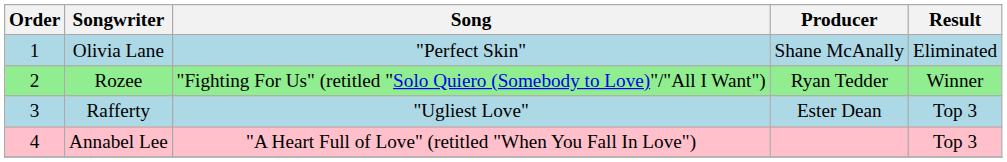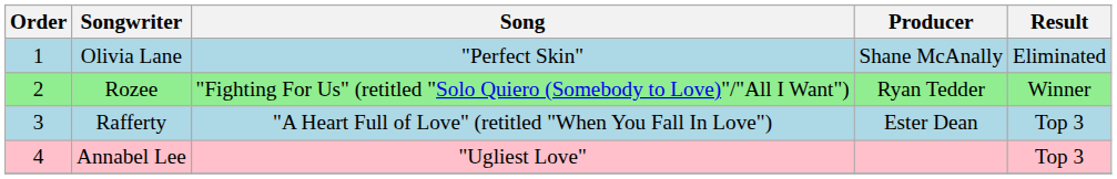 <table class="wikitable plainrowheaders"  style="text-align:center">
 <tr>
 <th style="row">Order</th>
 <th style="row">Songwriter</th>
 <th style="row">Song</th>
 <th style="row">Producer</th>
 <th style="row">Result</th>
 </tr>
 <tr style="background:lightblue;">
 <td>1</td>
 <td>Olivia Lane</td>
 <td>"Perfect Skin"</td>
 <td>Shane McAnally</td>
 <td>Eliminated</td>
 </tr>
 <tr style="background:lightgreen;">
 <td>2</td>
 <td>Rozee</td>
 <td>"Fighting For Us" (retitled "<a href='#'>Solo Quiero (Somebody to Love)</a>"/"All I Want")</td>
 <td>Ryan Tedder</td>
 <td>Winner</td>
 </tr>
 <tr style="background:lightblue;">
 <td>3</td>
 <td>Rafferty</td>
-<td>"Ugliest Love"</td>
+<td>"A Heart Full of Love" (retitled "When You Fall In Love")</td>
 <td>Ester Dean</td>
 <td>Top 3</td>
 </tr>
 <tr style="background:pink;">
 <td>4</td>
 <td>Annabel Lee</td>
-<td>"A Heart Full of Love" (retitled "When You Fall In Love")</td>
+<td>"Ugliest Love"</td>
 <td></td>
 <td>Top 3</td>
 </tr>
 <tr>
 </tr>
 </table>
